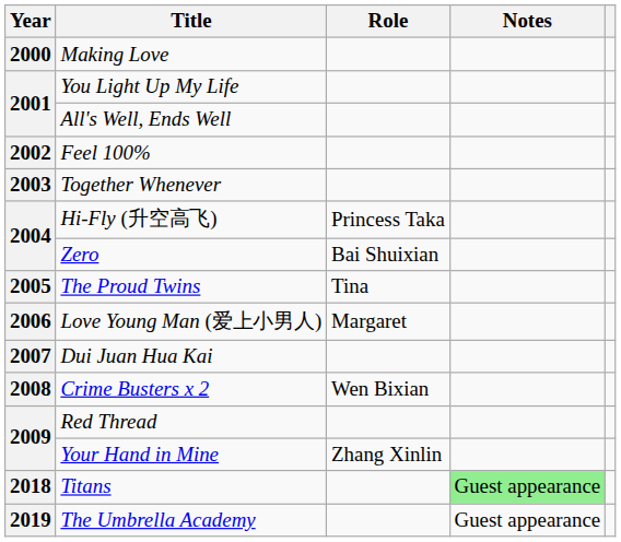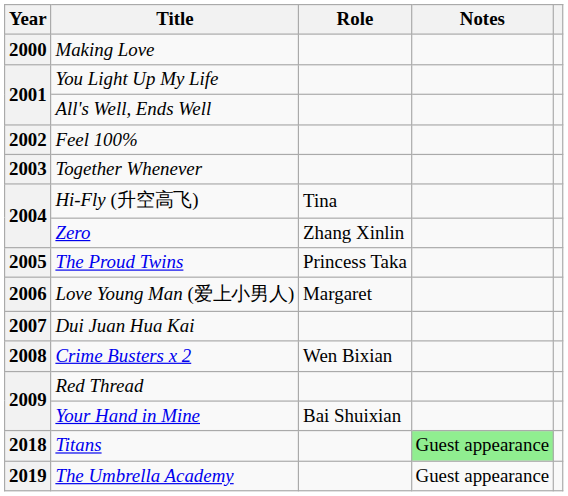 <table class="wikitable sortable plainrowheaders">
 <tr>
 <th scope="col">Year</th>
 <th scope="col">Title</th>
 <th scope="col">Role</th>
 <th scope="col" class="unsortable">Notes</th>
 <th scope="col" class="unsortable"></th>
 </tr>
 <tr>
 <th scope="row">2000</th>
 <td><em>Making Love</em></td>
 <td></td>
 <td></td>
 <td></td>
 </tr>
 <tr>
 <th scope="row" rowspan="2">2001</th>
 <td><em>You Light Up My Life</em></td>
 <td></td>
 <td></td>
 <td></td>
 </tr>
 <tr>
 <td><em>All's Well, Ends Well</em></td>
 <td></td>
 <td></td>
 <td></td>
 </tr>
 <tr>
 <th scope="row">2002</th>
 <td><em>Feel 100%</em></td>
 <td></td>
 <td></td>
 <td></td>
 </tr>
 <tr>
 <th scope="row">2003</th>
 <td><em>Together Whenever</em></td>
 <td></td>
 <td></td>
 <td></td>
 </tr>
 <tr>
 <th scope="row" rowspan="2">2004</th>
 <td><em>Hi-Fly</em> (升空高飞)</td>
-<td>Princess Taka</td>
+<td>Tina</td>
 <td></td>
 <td></td>
 </tr>
 <tr>
 <td><a href='#'><em>Zero</em></a></td>
-<td>Bai Shuixian</td>
+<td>Zhang Xinlin</td>
 <td></td>
 <td></td>
 </tr>
 <tr>
 <th scope="row">2005</th>
 <td><a href='#'><em>The Proud Twins</em></a></td>
-<td>Tina</td>
+<td>Princess Taka</td>
 <td></td>
 <td></td>
 </tr>
 <tr>
 <th scope="row">2006</th>
 <td><em>Love Young Man</em> (爱上小男人)</td>
 <td>Margaret</td>
 <td></td>
 <td></td>
 </tr>
 <tr>
 <th scope="row">2007</th>
 <td><em>Dui Juan Hua Kai</em></td>
 <td></td>
 <td></td>
 <td></td>
 </tr>
 <tr>
 <th scope="row">2008</th>
 <td><em><a href='#'>Crime Busters x 2</a></em></td>
 <td>Wen Bixian</td>
 <td></td>
 <td></td>
 </tr>
 <tr>
 <th scope="row" rowspan="2">2009</th>
 <td><em>Red Thread</em></td>
 <td></td>
 <td></td>
 <td></td>
 </tr>
 <tr>
 <td><em><a href='#'>Your Hand in Mine</a></em></td>
-<td>Zhang Xinlin</td>
+<td>Bai Shuixian</td>
 <td></td>
 <td></td>
 </tr>
 <tr>
 <th scope="row">2018</th>
 <td><a href='#'><em>Titans</em></a></td>
 <td></td>
 <td style="background: lightgreen;">Guest appearance</td>
 <td></td>
 </tr>
 <tr>
 <th scope="row">2019</th>
 <td><em><a href='#'>The Umbrella Academy</a></em></td>
 <td></td>
 <td>Guest appearance</td>
 <td></td>
 </tr>
 </table>
